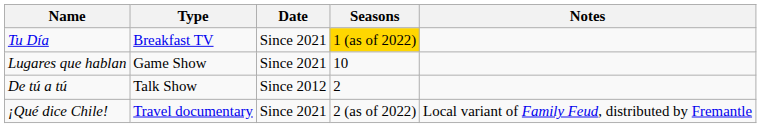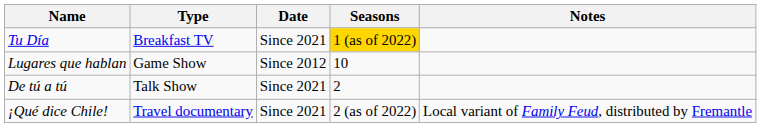 <table class="wikitable">
 <tr>
 <th>Name</th>
 <th>Type</th>
 <th>Date</th>
 <th>Seasons</th>
 <th>Notes</th>
 </tr>
 <tr>
 <td><a href='#'><em>Tu Día</em></a></td>
 <td><a href='#'>Breakfast TV</a></td>
 <td>Since 2021</td>
 <td style="background: gold;">1 (as of 2022)</td>
 <td></td>
 </tr>
 <tr>
 <td><em>Lugares que hablan</em></td>
 <td>Game Show</td>
-<td>Since 2021</td>
+<td>Since 2012</td>
 <td>10</td>
 <td></td>
 </tr>
 <tr>
 <td><em>De tú a tú</em></td>
 <td>Talk Show</td>
-<td>Since 2012</td>
+<td>Since 2021</td>
 <td>2</td>
 <td></td>
 </tr>
 <tr>
 <td><em>¡Qué dice Chile!</em></td>
 <td><a href='#'>Travel documentary</a></td>
 <td>Since 2021</td>
 <td>2 (as of 2022)</td>
 <td>Local variant of <em><a href='#'>Family Feud</a></em>, distributed by <a href='#'>Fremantle</a></td>
 </tr>
 </table>
